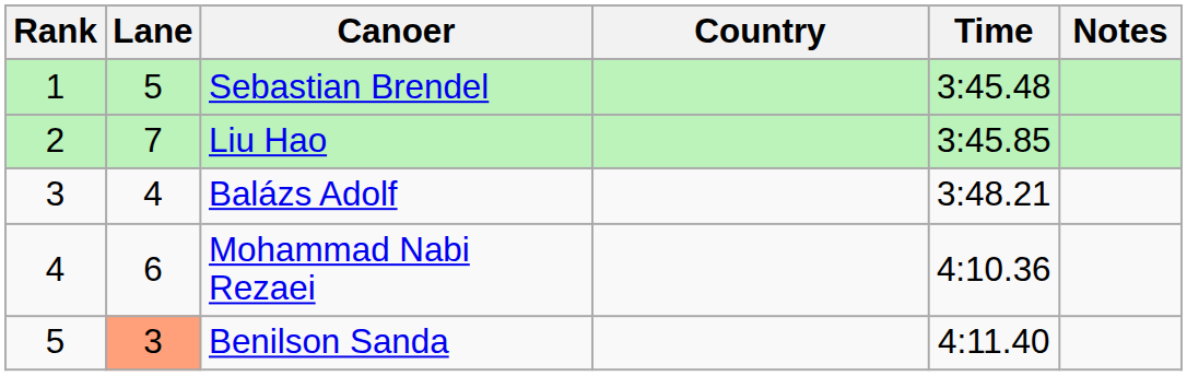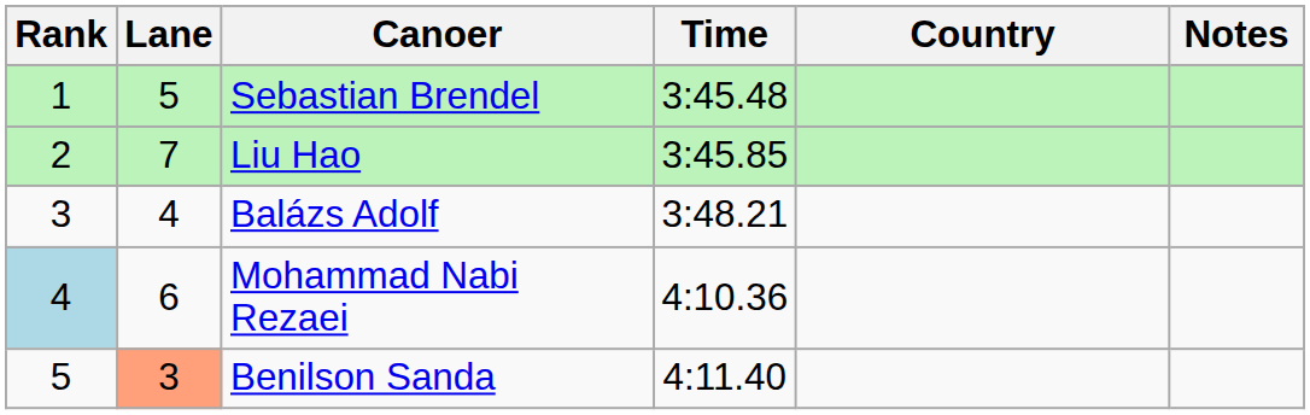 <table class="wikitable sortable" style="text-align:center;">
 <tr>
 <th width=30>Rank</th>
 <th width=30>Lane</th>
 <th width=175>Canoer</th>
+<th width=30>Time</th>
 <th width=150>Country</th>
-<th width=30>Time</th>
 <th width=50>Notes</th>
 </tr>
 <tr bgcolor=bbf3bb>
 <td>1</td>
 <td>5</td>
 <td align=left><a href='#'>Sebastian Brendel</a></td>
+<td>3:45.48</td>
 <td align=left></td>
-<td>3:45.48</td>
 <td></td>
 </tr>
 <tr bgcolor=bbf3bb>
 <td>2</td>
 <td>7</td>
 <td align=left><a href='#'>Liu Hao</a></td>
+<td>3:45.85</td>
 <td align=left></td>
-<td>3:45.85</td>
 <td></td>
 </tr>
 <tr>
 <td>3</td>
 <td>4</td>
 <td align=left><a href='#'>Balázs Adolf</a></td>
+<td>3:48.21</td>
 <td align=left></td>
-<td>3:48.21</td>
 <td></td>
 </tr>
 <tr>
-<td>4</td>
+<td style="background: lightblue;">4</td>
 <td>6</td>
 <td align=left><a href='#'>Mohammad Nabi Rezaei</a></td>
+<td>4:10.36</td>
 <td align=left></td>
-<td>4:10.36</td>
 <td></td>
 </tr>
 <tr>
 <td>5</td>
 <td style="background: lightsalmon;">3</td>
 <td align=left><a href='#'>Benilson Sanda</a></td>
+<td>4:11.40</td>
 <td align=left></td>
-<td>4:11.40</td>
 <td></td>
 </tr>
 </table>
